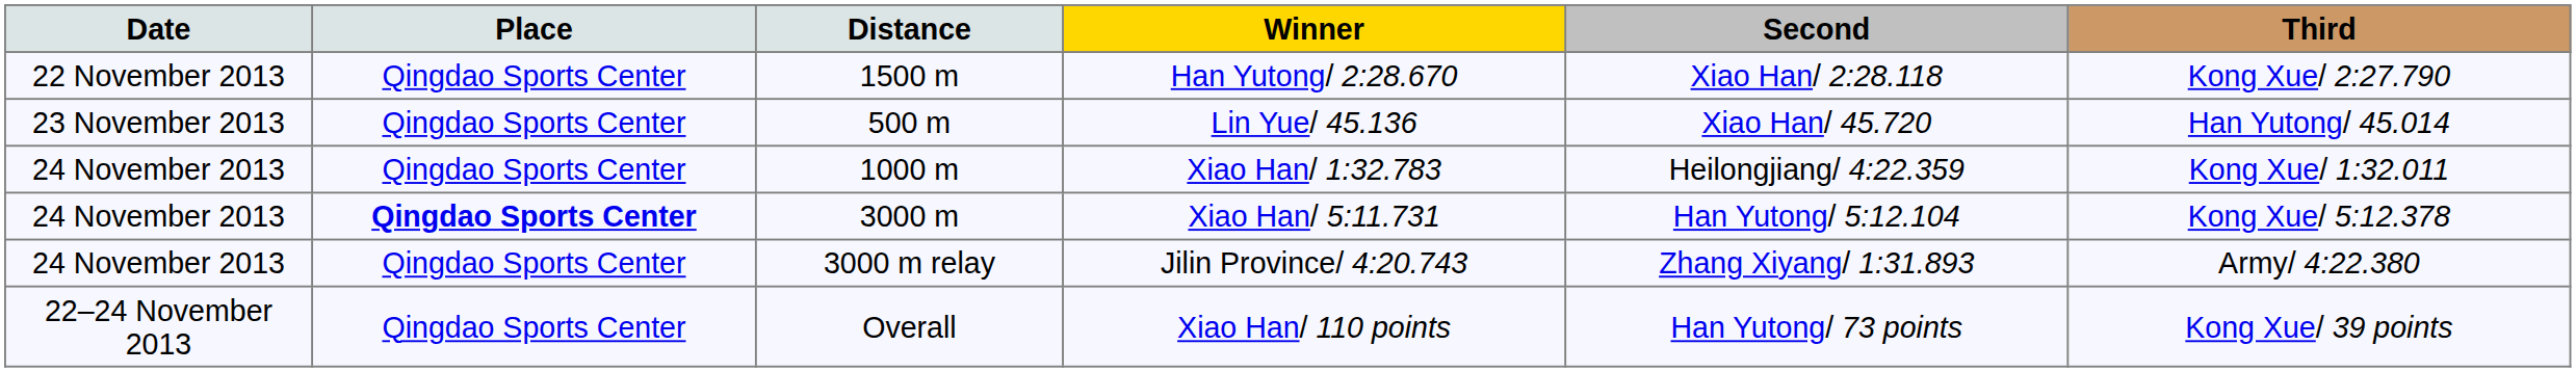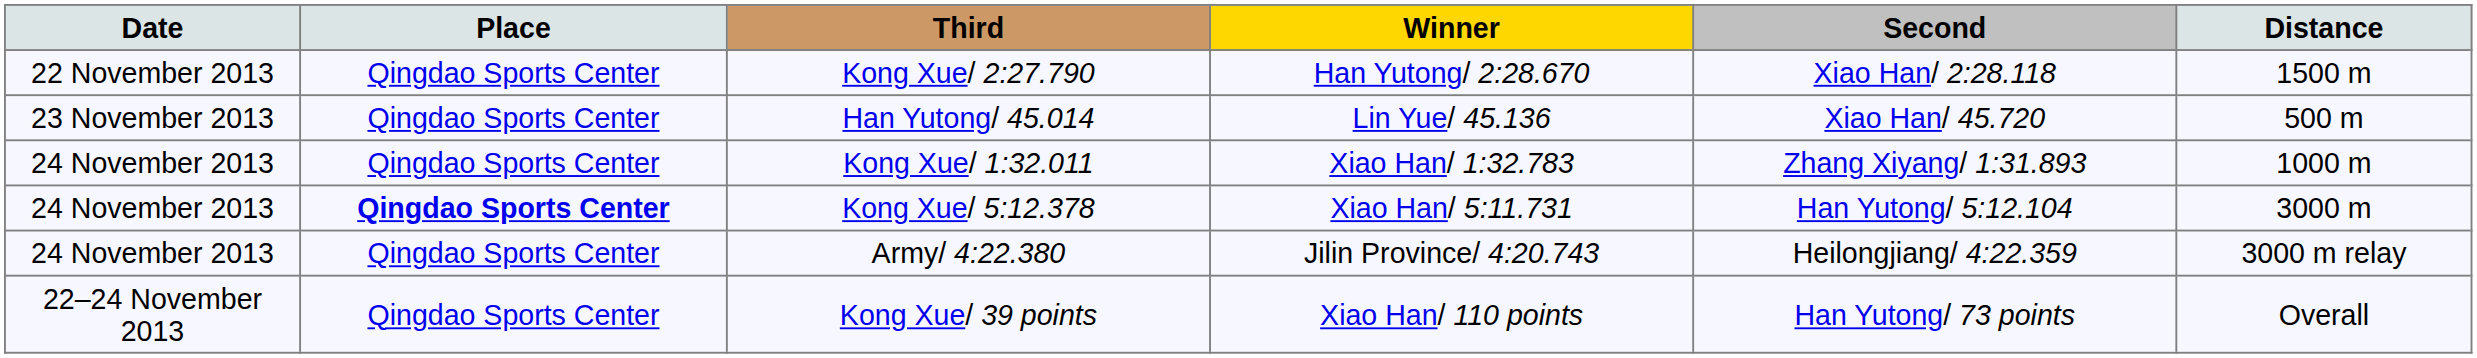 <table bgcolor="#f7f8ff" cellpadding="3" cellspacing="0" border="1" style="font-size: 95%; border: gray solid 1px; border-collapse: collapse;">
 <tr bgcolor="#CCCCCC">
 <td align="center" bgcolor="#DCE5E5" width="150"><strong>Date</strong></td>
 <td align="center" bgcolor="#DCE5E5" width="220"><strong>Place</strong></td>
-<td align="center" bgcolor="#DCE5E5" width="150"><strong>Distance</strong></td>
+<td align="center" bgcolor="CC9966" width="250"><strong>Third</strong></td>
 <td align="center" bgcolor="gold" width="250"><strong>Winner</strong></td>
 <td align="center" bgcolor="silver" width="250"><strong>Second</strong></td>
-<td align="center" bgcolor="CC9966" width="250"><strong>Third</strong></td>
+<td align="center" bgcolor="#DCE5E5" width="150"><strong>Distance</strong></td>
 </tr>
 <tr align="left">
 <td align="center">22 November 2013</td>
 <td align="center"><a href='#'>Qingdao Sports Center</a></td>
-<td align="center">1500 m</td>
+<td align="center"><a href='#'>Kong Xue</a>/ <em>2:27.790</em></td>
 <td align="center"><a href='#'>Han Yutong</a>/ <em>2:28.670</em></td>
 <td align="center"><a href='#'>Xiao Han</a>/ <em>2:28.118</em></td>
-<td align="center"><a href='#'>Kong Xue</a>/ <em>2:27.790</em></td>
+<td align="center">1500 m</td>
 </tr>
 <tr align="left">
 <td align="center">23 November 2013</td>
 <td align="center"><a href='#'>Qingdao Sports Center</a></td>
-<td align="center">500 m</td>
+<td align="center"><a href='#'>Han Yutong</a>/ <em>45.014</em></td>
 <td align="center"><a href='#'>Lin Yue</a>/ <em>45.136</em></td>
 <td align="center"><a href='#'>Xiao Han</a>/ <em>45.720</em></td>
-<td align="center"><a href='#'>Han Yutong</a>/ <em>45.014</em></td>
+<td align="center">500 m</td>
 </tr>
 <tr align="left">
 <td align="center">24 November 2013</td>
 <td align="center"><a href='#'>Qingdao Sports Center</a></td>
+<td align="center"><a href='#'>Kong Xue</a>/ <em>1:32.011</em></td>
+<td align="center"><a href='#'>Xiao Han</a>/ <em>1:32.783</em></td>
+<td align="center"><a href='#'>Zhang Xiyang</a>/ <em>1:31.893</em></td>
 <td align="center">1000 m</td>
-<td align="center"><a href='#'>Xiao Han</a>/ <em>1:32.783</em></td>
-<td align="center">Heilongjiang/ <em>4:22.359</em></td>
-<td align="center"><a href='#'>Kong Xue</a>/ <em>1:32.011</em></td>
 </tr>
 <tr align="left">
 <td align="center">24 November 2013</td>
 <td align="center"><strong><a href='#'>Qingdao Sports Center</a></strong></td>
-<td align="center">3000 m</td>
+<td align="center"><a href='#'>Kong Xue</a>/ <em>5:12.378</em></td>
 <td align="center"><a href='#'>Xiao Han</a>/ <em>5:11.731</em></td>
 <td align="center"><a href='#'>Han Yutong</a>/ <em>5:12.104</em></td>
-<td align="center"><a href='#'>Kong Xue</a>/ <em>5:12.378</em></td>
+<td align="center">3000 m</td>
 </tr>
 <tr align="left">
 <td align="center">24 November 2013</td>
 <td align="center"><a href='#'>Qingdao Sports Center</a></td>
+<td align="center">Army/ <em>4:22.380</em></td>
+<td align="center">Jilin Province/ <em>4:20.743</em></td>
+<td align="center">Heilongjiang/ <em>4:22.359</em></td>
 <td align="center">3000 m relay</td>
-<td align="center">Jilin Province/ <em>4:20.743</em></td>
-<td align="center"><a href='#'>Zhang Xiyang</a>/ <em>1:31.893</em></td>
-<td align="center">Army/ <em>4:22.380</em></td>
 </tr>
 <tr align="left">
 <td align="center">22–24 November 2013</td>
 <td align="center"><a href='#'>Qingdao Sports Center</a></td>
-<td align="center">Overall</td>
+<td align="center"><a href='#'>Kong Xue</a>/ <em>39 points</em></td>
 <td align="center"><a href='#'>Xiao Han</a>/ <em>110 points</em></td>
 <td align="center"><a href='#'>Han Yutong</a>/ <em>73 points</em></td>
-<td align="center"><a href='#'>Kong Xue</a>/ <em>39 points</em></td>
+<td align="center">Overall</td>
 </tr>
 </table>
